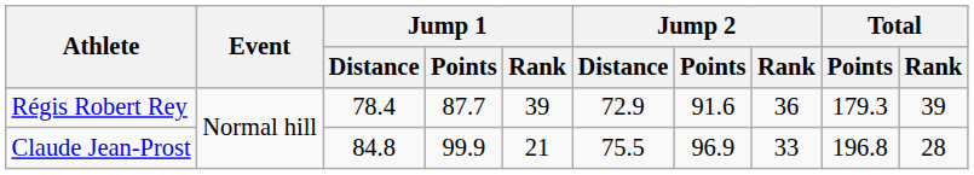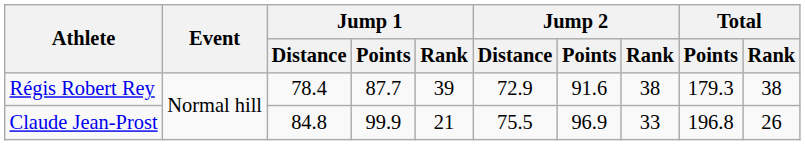 <table class="wikitable" style="font-size:90%">
 <tr>
 <th rowspan="2">Athlete</th>
 <th rowspan="2">Event</th>
 <th colspan="3">Jump 1</th>
 <th colspan="3">Jump 2</th>
 <th colspan="2">Total</th>
 </tr>
 <tr>
 <th>Distance</th>
 <th>Points</th>
 <th>Rank</th>
 <th>Distance</th>
 <th>Points</th>
 <th>Rank</th>
 <th>Points</th>
 <th>Rank</th>
 </tr>
 <tr>
 <td><a href='#'>Régis Robert Rey</a></td>
 <td rowspan="2">Normal hill</td>
 <td align="center">78.4</td>
 <td align="center">87.7</td>
 <td align="center">39</td>
 <td align="center">72.9</td>
 <td align="center">91.6</td>
-<td align="center">36</td>
+<td align="center">38</td>
 <td align="center">179.3</td>
-<td align="center">39</td>
+<td align="center">38</td>
 </tr>
 <tr>
 <td><a href='#'>Claude Jean-Prost</a></td>
 <td align="center">84.8</td>
 <td align="center">99.9</td>
 <td align="center">21</td>
 <td align="center">75.5</td>
 <td align="center">96.9</td>
 <td align="center">33</td>
 <td align="center">196.8</td>
-<td align="center">28</td>
+<td align="center">26</td>
 </tr>
 </table>
